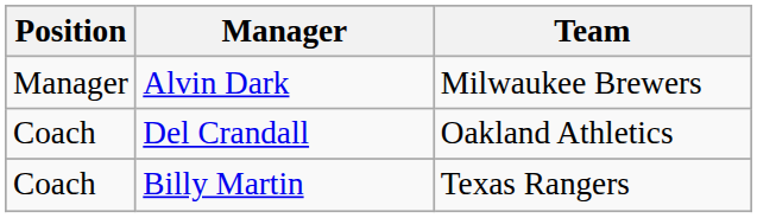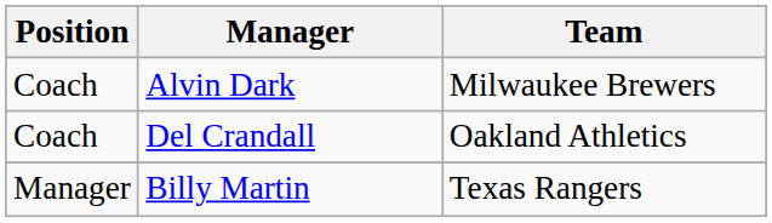 <table class=wikitable>
 <tr>
 <th width="50">Position</th>
 <th width="140">Manager</th>
 <th width="150">Team</th>
 </tr>
 <tr>
-<td>Manager</td>
+<td>Coach</td>
 <td><a href='#'>Alvin Dark</a></td>
 <td>Milwaukee Brewers</td>
 </tr>
 <tr>
 <td>Coach</td>
 <td><a href='#'>Del Crandall</a></td>
 <td>Oakland Athletics</td>
 </tr>
 <tr>
-<td>Coach</td>
+<td>Manager</td>
 <td><a href='#'>Billy Martin</a></td>
 <td>Texas Rangers</td>
 </tr>
 </table>
